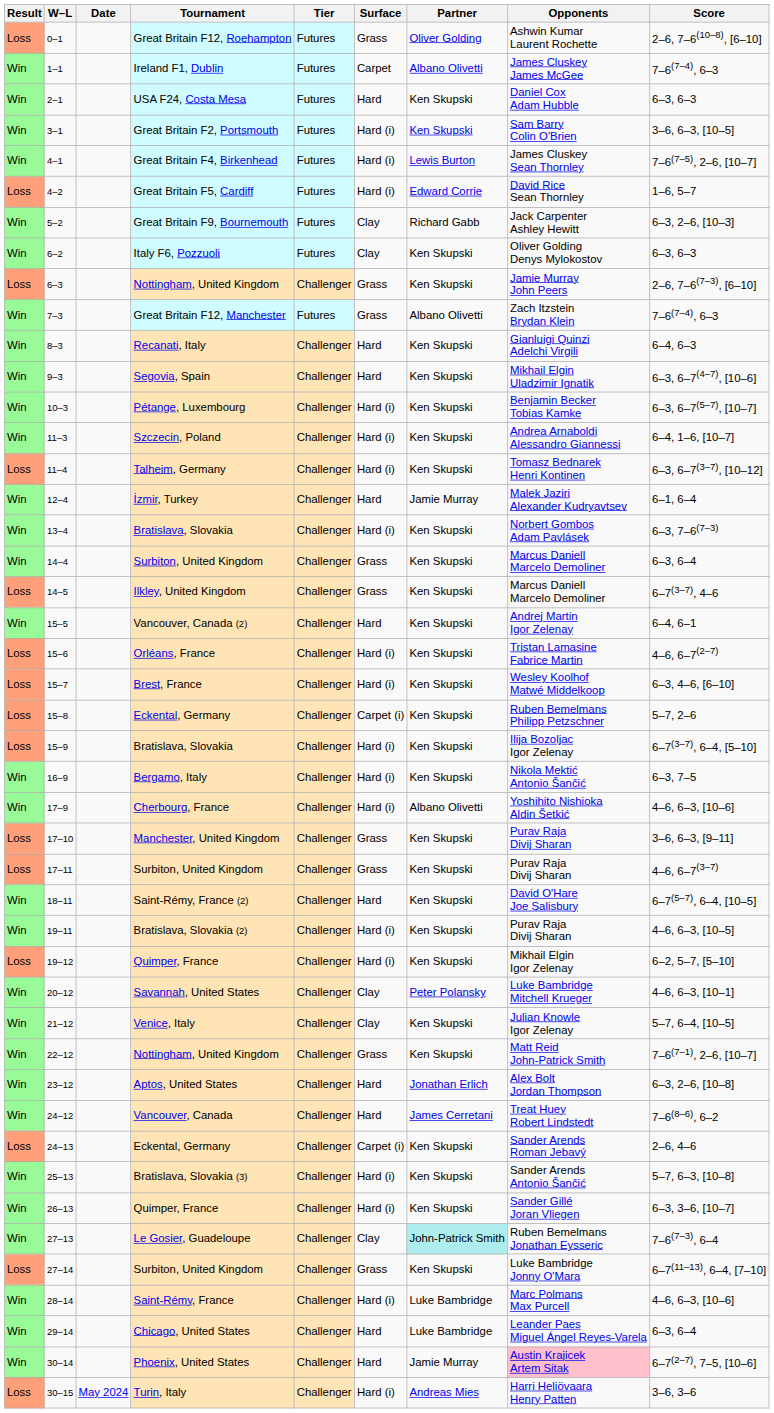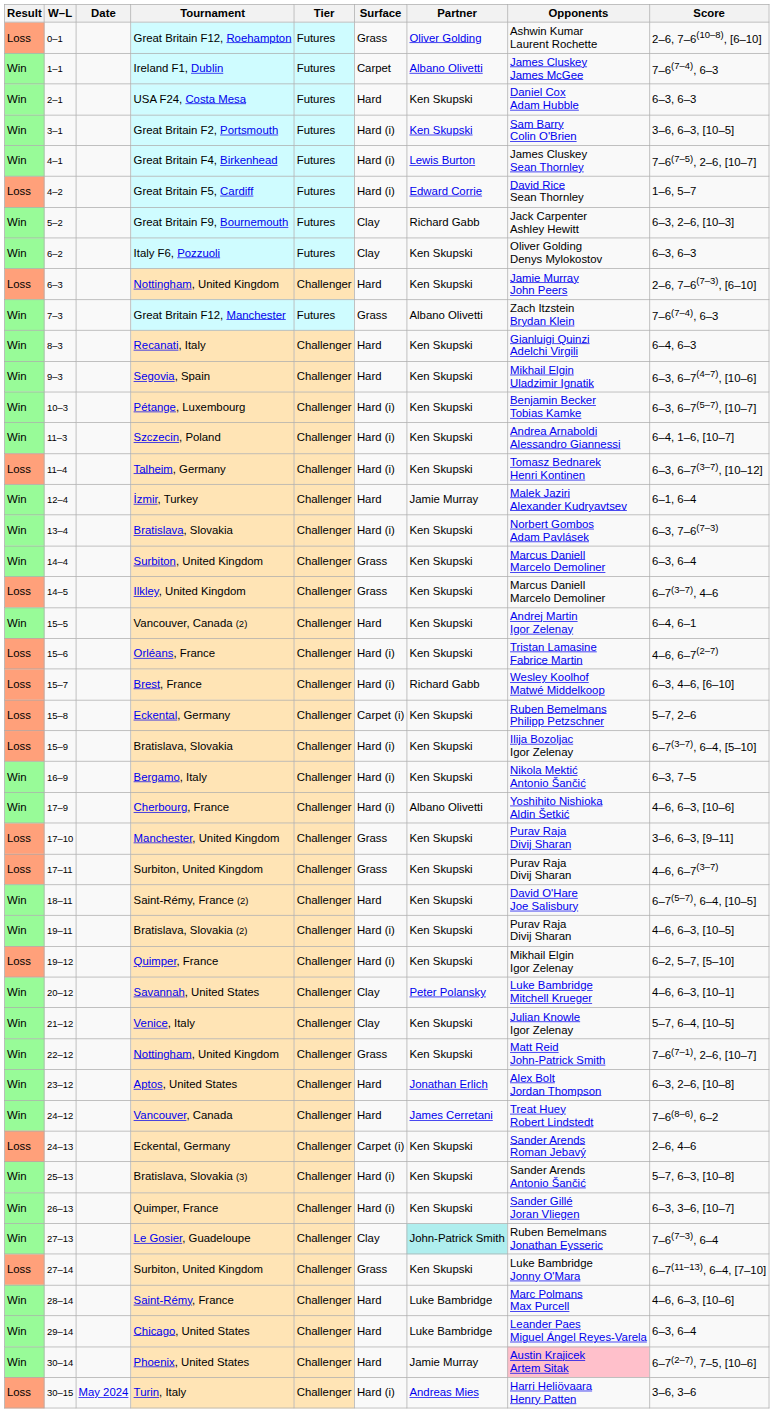 <table class="sortable wikitable">
 <tr>
 <th>Result</th>
 <th class="unsortable">W–L</th>
 <th>Date</th>
 <th>Tournament</th>
 <th>Tier</th>
 <th>Surface</th>
 <th>Partner</th>
 <th>Opponents</th>
 <th class="unsortable">Score</th>
 </tr>
 <tr>
 <td bgcolor=FFA07A>Loss</td>
 <td><small>0–1</small></td>
 <td></td>
 <td style="background:#cffcff;">Great Britain F12, <a href='#'>Roehampton</a></td>
 <td style="background:#cffcff;">Futures</td>
 <td>Grass</td>
 <td> <a href='#'>Oliver Golding</a></td>
 <td> Ashwin Kumar<br> Laurent Rochette</td>
 <td>2–6, 7–6<sup>(10–8)</sup>, [6–10]</td>
 </tr>
 <tr>
 <td bgcolor=98FB98>Win</td>
 <td><small>1–1</small></td>
 <td></td>
 <td style="background:#cffcff;">Ireland F1, <a href='#'>Dublin</a></td>
 <td style="background:#cffcff;">Futures</td>
 <td>Carpet</td>
 <td> <a href='#'>Albano Olivetti</a></td>
 <td> <a href='#'>James Cluskey</a><br> <a href='#'>James McGee</a></td>
 <td>7–6<sup>(7–4)</sup>, 6–3</td>
 </tr>
 <tr>
 <td bgcolor=98FB98>Win</td>
 <td><small>2–1</small></td>
 <td></td>
 <td style="background:#cffcff;">USA F24, <a href='#'>Costa Mesa</a></td>
 <td style="background:#cffcff;">Futures</td>
 <td>Hard</td>
 <td> Ken Skupski</td>
 <td> <a href='#'>Daniel Cox</a><br> <a href='#'>Adam Hubble</a></td>
 <td>6–3, 6–3</td>
 </tr>
 <tr>
 <td bgcolor=98FB98>Win</td>
 <td><small>3–1</small></td>
 <td></td>
 <td style="background:#cffcff;">Great Britain F2, <a href='#'>Portsmouth</a></td>
 <td style="background:#cffcff;">Futures</td>
 <td>Hard (i)</td>
 <td> <a href='#'>Ken Skupski</a></td>
 <td> <a href='#'>Sam Barry</a><br> <a href='#'>Colin O'Brien</a></td>
 <td>3–6, 6–3, [10–5]</td>
 </tr>
 <tr>
 <td bgcolor=98FB98>Win</td>
 <td><small>4–1</small></td>
 <td></td>
 <td style="background:#cffcff;">Great Britain F4, <a href='#'>Birkenhead</a></td>
 <td style="background:#cffcff;">Futures</td>
 <td>Hard (i)</td>
 <td> <a href='#'>Lewis Burton</a></td>
 <td> James Cluskey<br> <a href='#'>Sean Thornley</a></td>
 <td>7–6<sup>(7–5)</sup>, 2–6, [10–7]</td>
 </tr>
 <tr>
 <td bgcolor=FFA07A>Loss</td>
 <td><small>4–2</small></td>
 <td></td>
 <td style="background:#cffcff;">Great Britain F5, <a href='#'>Cardiff</a></td>
 <td style="background:#cffcff;">Futures</td>
 <td>Hard (i)</td>
 <td> <a href='#'>Edward Corrie</a></td>
 <td> <a href='#'>David Rice</a><br> Sean Thornley</td>
 <td>1–6, 5–7</td>
 </tr>
 <tr>
 <td bgcolor=98FB98>Win</td>
 <td><small>5–2</small></td>
 <td></td>
 <td style="background:#cffcff;">Great Britain F9, <a href='#'>Bournemouth</a></td>
 <td style="background:#cffcff;">Futures</td>
 <td>Clay</td>
 <td> Richard Gabb</td>
 <td> Jack Carpenter<br> Ashley Hewitt</td>
 <td>6–3, 2–6, [10–3]</td>
 </tr>
 <tr>
 <td bgcolor=98FB98>Win</td>
 <td><small>6–2</small></td>
 <td></td>
 <td style="background:#cffcff;">Italy F6, <a href='#'>Pozzuoli</a></td>
 <td style="background:#cffcff;">Futures</td>
 <td>Clay</td>
 <td> Ken Skupski</td>
 <td> Oliver Golding<br> Denys Mylokostov</td>
 <td>6–3, 6–3</td>
 </tr>
 <tr>
 <td bgcolor=FFA07A>Loss</td>
 <td><small>6–3</small></td>
 <td><a href='#'></a></td>
 <td style="background:moccasin;"><a href='#'>Nottingham</a>, United Kingdom</td>
 <td style="background:moccasin;">Challenger</td>
-<td>Grass</td>
+<td>Hard</td>
 <td> Ken Skupski</td>
 <td> <a href='#'>Jamie Murray</a><br> <a href='#'>John Peers</a></td>
 <td>2–6, 7–6<sup>(7–3)</sup>, [6–10]</td>
 </tr>
 <tr>
 <td bgcolor=98FB98>Win</td>
 <td><small>7–3</small></td>
 <td></td>
 <td style="background:#cffcff;">Great Britain F12, <a href='#'>Manchester</a></td>
 <td style="background:#cffcff;">Futures</td>
 <td>Grass</td>
 <td> Albano Olivetti</td>
 <td> Zach Itzstein<br> <a href='#'>Brydan Klein</a></td>
 <td>7–6<sup>(7–4)</sup>, 6–3</td>
 </tr>
 <tr>
 <td bgcolor=98FB98>Win</td>
 <td><small>8–3</small></td>
 <td><a href='#'></a></td>
 <td style="background:moccasin;"><a href='#'>Recanati</a>, Italy</td>
 <td style="background:moccasin;">Challenger</td>
 <td>Hard</td>
 <td> Ken Skupski</td>
 <td> <a href='#'>Gianluigi Quinzi</a><br> <a href='#'>Adelchi Virgili</a></td>
 <td>6–4, 6–3</td>
 </tr>
 <tr>
 <td bgcolor=98FB98>Win</td>
 <td><small>9–3</small></td>
 <td><a href='#'></a></td>
 <td style="background:moccasin;"><a href='#'>Segovia</a>, Spain</td>
 <td style="background:moccasin;">Challenger</td>
 <td>Hard</td>
 <td> Ken Skupski</td>
 <td> <a href='#'>Mikhail Elgin</a><br> <a href='#'>Uladzimir Ignatik</a></td>
 <td>6–3, 6–7<sup>(4–7)</sup>, [10–6]</td>
 </tr>
 <tr>
 <td bgcolor=98FB98>Win</td>
 <td><small>10–3</small></td>
 <td><a href='#'></a></td>
 <td style="background:moccasin;"><a href='#'>Pétange</a>, Luxembourg</td>
 <td style="background:moccasin;">Challenger</td>
 <td>Hard (i)</td>
 <td> Ken Skupski</td>
 <td> <a href='#'>Benjamin Becker</a><br> <a href='#'>Tobias Kamke</a></td>
 <td>6–3, 6–7<sup>(5–7)</sup>, [10–7]</td>
 </tr>
 <tr>
 <td bgcolor=98FB98>Win</td>
 <td><small>11–3</small></td>
 <td><a href='#'></a></td>
 <td style="background:moccasin;"><a href='#'>Szczecin</a>, Poland</td>
 <td style="background:moccasin;">Challenger</td>
 <td>Hard (i)</td>
 <td> Ken Skupski</td>
 <td> <a href='#'>Andrea Arnaboldi</a><br> <a href='#'>Alessandro Giannessi</a></td>
 <td>6–4, 1–6, [10–7]</td>
 </tr>
 <tr>
 <td bgcolor=FFA07A>Loss</td>
 <td><small>11–4</small></td>
 <td><a href='#'></a></td>
 <td style="background:moccasin;"><a href='#'>Talheim</a>, Germany</td>
 <td style="background:moccasin;">Challenger</td>
 <td>Hard (i)</td>
 <td> Ken Skupski</td>
 <td> <a href='#'>Tomasz Bednarek</a><br> <a href='#'>Henri Kontinen</a></td>
 <td>6–3, 6–7<sup>(3–7)</sup>, [10–12]</td>
 </tr>
 <tr>
 <td bgcolor=98FB98>Win</td>
 <td><small>12–4</small></td>
 <td><a href='#'></a></td>
 <td style="background:moccasin;"><a href='#'>İzmir</a>, Turkey</td>
 <td style="background:moccasin;">Challenger</td>
 <td>Hard</td>
 <td> Jamie Murray</td>
 <td> <a href='#'>Malek Jaziri</a><br> <a href='#'>Alexander Kudryavtsev</a></td>
 <td>6–1, 6–4</td>
 </tr>
 <tr>
 <td bgcolor=98FB98>Win</td>
 <td><small>13–4</small></td>
 <td><a href='#'></a></td>
 <td style="background:moccasin;"><a href='#'>Bratislava</a>, Slovakia</td>
 <td style="background:moccasin;">Challenger</td>
 <td>Hard (i)</td>
 <td> Ken Skupski</td>
 <td> <a href='#'>Norbert Gombos</a><br> <a href='#'>Adam Pavlásek</a></td>
 <td>6–3, 7–6<sup>(7–3)</sup></td>
 </tr>
 <tr>
 <td bgcolor=98FB98>Win</td>
 <td><small>14–4</small></td>
 <td><a href='#'></a></td>
 <td style="background:moccasin;"><a href='#'>Surbiton</a>, United Kingdom</td>
 <td style="background:moccasin;">Challenger</td>
 <td>Grass</td>
 <td> Ken Skupski</td>
 <td> <a href='#'>Marcus Daniell</a><br> <a href='#'>Marcelo Demoliner</a></td>
 <td>6–3, 6–4</td>
 </tr>
 <tr>
 <td bgcolor=FFA07A>Loss</td>
 <td><small>14–5</small></td>
 <td><a href='#'></a></td>
 <td style="background:moccasin;"><a href='#'>Ilkley</a>, United Kingdom</td>
 <td style="background:moccasin;">Challenger</td>
 <td>Grass</td>
 <td> Ken Skupski</td>
 <td> Marcus Daniell<br> Marcelo Demoliner</td>
 <td>6–7<sup>(3–7)</sup>, 4–6</td>
 </tr>
 <tr>
 <td bgcolor=98FB98>Win</td>
 <td><small>15–5</small></td>
 <td><a href='#'></a></td>
 <td style="background:moccasin;">Vancouver, Canada <small>(2)</small></td>
 <td style="background:moccasin;">Challenger</td>
 <td>Hard</td>
 <td> Ken Skupski</td>
 <td> <a href='#'>Andrej Martin</a><br> <a href='#'>Igor Zelenay</a></td>
 <td>6–4, 6–1</td>
 </tr>
 <tr>
 <td bgcolor=FFA07A>Loss</td>
 <td><small>15–6</small></td>
 <td><a href='#'></a></td>
 <td style="background:moccasin;"><a href='#'>Orléans</a>, France</td>
 <td style="background:moccasin;">Challenger</td>
 <td>Hard (i)</td>
 <td> Ken Skupski</td>
 <td> <a href='#'>Tristan Lamasine</a><br> <a href='#'>Fabrice Martin</a></td>
 <td>4–6, 6–7<sup>(2–7)</sup></td>
 </tr>
 <tr>
 <td bgcolor=FFA07A>Loss</td>
 <td><small>15–7</small></td>
 <td><a href='#'></a></td>
 <td style="background:moccasin;"><a href='#'>Brest</a>, France</td>
 <td style="background:moccasin;">Challenger</td>
 <td>Hard (i)</td>
-<td> Ken Skupski</td>
+<td> Richard Gabb</td>
 <td> <a href='#'>Wesley Koolhof</a><br> <a href='#'>Matwé Middelkoop</a></td>
 <td>6–3, 4–6, [6–10]</td>
 </tr>
 <tr>
 <td bgcolor=FFA07A>Loss</td>
 <td><small>15–8</small></td>
 <td><a href='#'></a></td>
 <td style="background:moccasin;"><a href='#'>Eckental</a>, Germany</td>
 <td style="background:moccasin;">Challenger</td>
 <td>Carpet (i)</td>
 <td> Ken Skupski</td>
 <td> <a href='#'>Ruben Bemelmans</a><br> <a href='#'>Philipp Petzschner</a></td>
 <td>5–7, 2–6</td>
 </tr>
 <tr>
 <td bgcolor=FFA07A>Loss</td>
 <td><small>15–9</small></td>
 <td><a href='#'></a></td>
 <td style="background:moccasin;">Bratislava, Slovakia</td>
 <td style="background:moccasin;">Challenger</td>
 <td>Hard (i)</td>
 <td> Ken Skupski</td>
 <td> <a href='#'>Ilija Bozoljac</a><br> Igor Zelenay</td>
 <td>6–7<sup>(3–7)</sup>, 6–4, [5–10]</td>
 </tr>
 <tr>
 <td bgcolor=98FB98>Win</td>
 <td><small>16–9</small></td>
 <td><a href='#'></a></td>
 <td style="background:moccasin;"><a href='#'>Bergamo</a>, Italy</td>
 <td style="background:moccasin;">Challenger</td>
 <td>Hard (i)</td>
 <td> Ken Skupski</td>
 <td> <a href='#'>Nikola Mektić</a><br> <a href='#'>Antonio Šančić</a></td>
 <td>6–3, 7–5</td>
 </tr>
 <tr>
 <td bgcolor=98FB98>Win</td>
 <td><small>17–9</small></td>
 <td><a href='#'></a></td>
 <td style="background:moccasin;"><a href='#'>Cherbourg</a>, France</td>
 <td style="background:moccasin;">Challenger</td>
 <td>Hard (i)</td>
 <td> Albano Olivetti</td>
 <td> <a href='#'>Yoshihito Nishioka</a><br> <a href='#'>Aldin Šetkić</a></td>
 <td>4–6, 6–3, [10–6]</td>
 </tr>
 <tr>
 <td bgcolor=FFA07A>Loss</td>
 <td><small>17–10</small></td>
 <td><a href='#'></a></td>
 <td style="background:moccasin;"><a href='#'>Manchester</a>, United Kingdom</td>
 <td style="background:moccasin;">Challenger</td>
 <td>Grass</td>
 <td> Ken Skupski</td>
 <td> <a href='#'>Purav Raja</a><br> <a href='#'>Divij Sharan</a></td>
 <td>3–6, 6–3, [9–11]</td>
 </tr>
 <tr>
 <td bgcolor=FFA07A>Loss</td>
 <td><small>17–11</small></td>
 <td><a href='#'></a></td>
 <td style="background:moccasin;">Surbiton, United Kingdom</td>
 <td style="background:moccasin;">Challenger</td>
 <td>Grass</td>
 <td> Ken Skupski</td>
 <td> Purav Raja<br> Divij Sharan</td>
 <td>4–6, 6–7<sup>(3–7)</sup></td>
 </tr>
 <tr>
 <td bgcolor=98FB98>Win</td>
 <td><small>18–11</small></td>
 <td><a href='#'></a></td>
 <td style="background:moccasin;">Saint-Rémy, France <small>(2)</small></td>
 <td style="background:moccasin;">Challenger</td>
 <td>Hard</td>
 <td> Ken Skupski</td>
 <td> <a href='#'>David O'Hare</a><br> <a href='#'>Joe Salisbury</a></td>
 <td>6–7<sup>(5–7)</sup>, 6–4, [10–5]</td>
 </tr>
 <tr>
 <td bgcolor=98FB98>Win</td>
 <td><small>19–11</small></td>
 <td><a href='#'></a></td>
 <td style="background:moccasin;">Bratislava, Slovakia <small>(2)</small></td>
 <td style="background:moccasin;">Challenger</td>
 <td>Hard (i)</td>
 <td> Ken Skupski</td>
 <td> Purav Raja<br> Divij Sharan</td>
 <td>4–6, 6–3, [10–5]</td>
 </tr>
 <tr>
 <td bgcolor=FFA07A>Loss</td>
 <td><small>19–12</small></td>
 <td><a href='#'></a></td>
 <td style="background:moccasin;"><a href='#'>Quimper</a>, France</td>
 <td style="background:moccasin;">Challenger</td>
 <td>Hard (i)</td>
 <td> Ken Skupski</td>
 <td> Mikhail Elgin<br> Igor Zelenay</td>
 <td>6–2, 5–7, [5–10]</td>
 </tr>
 <tr>
 <td bgcolor=98FB98>Win</td>
 <td><small>20–12</small></td>
 <td><a href='#'></a></td>
 <td style="background:moccasin;"><a href='#'>Savannah</a>, United States</td>
 <td style="background:moccasin;">Challenger</td>
 <td>Clay</td>
 <td> <a href='#'>Peter Polansky</a></td>
 <td> <a href='#'>Luke Bambridge</a><br> <a href='#'>Mitchell Krueger</a></td>
 <td>4–6, 6–3, [10–1]</td>
 </tr>
 <tr>
 <td bgcolor=98FB98>Win</td>
 <td><small>21–12</small></td>
 <td><a href='#'></a></td>
 <td style="background:moccasin;"><a href='#'>Venice</a>, Italy</td>
 <td style="background:moccasin;">Challenger</td>
 <td>Clay</td>
 <td> Ken Skupski</td>
 <td> <a href='#'>Julian Knowle</a><br> Igor Zelenay</td>
 <td>5–7, 6–4, [10–5]</td>
 </tr>
 <tr>
 <td bgcolor=98FB98>Win</td>
 <td><small>22–12</small></td>
 <td><a href='#'></a></td>
 <td style="background:moccasin;"><a href='#'>Nottingham</a>, United Kingdom</td>
 <td style="background:moccasin;">Challenger</td>
 <td>Grass</td>
 <td> Ken Skupski</td>
 <td> <a href='#'>Matt Reid</a><br> <a href='#'>John-Patrick Smith</a></td>
 <td>7–6<sup>(7–1)</sup>, 2–6, [10–7]</td>
 </tr>
 <tr>
 <td bgcolor=98FB98>Win</td>
 <td><small>23–12</small></td>
 <td><a href='#'></a></td>
 <td style="background:moccasin;"><a href='#'>Aptos</a>, United States</td>
 <td style="background:moccasin;">Challenger</td>
 <td>Hard</td>
 <td> <a href='#'>Jonathan Erlich</a></td>
 <td> <a href='#'>Alex Bolt</a><br> <a href='#'>Jordan Thompson</a></td>
 <td>6–3, 2–6, [10–8]</td>
 </tr>
 <tr>
 <td bgcolor=98FB98>Win</td>
 <td><small>24–12</small></td>
 <td><a href='#'></a></td>
 <td style="background:moccasin;"><a href='#'>Vancouver</a>, Canada</td>
 <td style="background:moccasin;">Challenger</td>
 <td>Hard</td>
 <td> <a href='#'>James Cerretani</a></td>
 <td> <a href='#'>Treat Huey</a><br> <a href='#'>Robert Lindstedt</a></td>
 <td>7–6<sup>(8–6)</sup>, 6–2</td>
 </tr>
 <tr>
 <td bgcolor=FFA07A>Loss</td>
 <td><small>24–13</small></td>
 <td><a href='#'></a></td>
 <td style="background:moccasin;">Eckental, Germany</td>
 <td style="background:moccasin;">Challenger</td>
 <td>Carpet (i)</td>
 <td> Ken Skupski</td>
 <td> <a href='#'>Sander Arends</a><br> <a href='#'>Roman Jebavý</a></td>
 <td>2–6, 4–6</td>
 </tr>
 <tr>
 <td bgcolor=98FB98>Win</td>
 <td><small>25–13</small></td>
 <td><a href='#'></a></td>
 <td style="background:moccasin;">Bratislava, Slovakia <small>(3)</small></td>
 <td style="background:moccasin;">Challenger</td>
 <td>Hard (i)</td>
 <td> Ken Skupski</td>
 <td> Sander Arends<br> <a href='#'>Antonio Šančić</a></td>
 <td>5–7, 6–3, [10–8]</td>
 </tr>
 <tr>
 <td bgcolor=98FB98>Win</td>
 <td><small>26–13</small></td>
 <td><a href='#'></a></td>
 <td style="background:moccasin;">Quimper, France</td>
 <td style="background:moccasin;">Challenger</td>
 <td>Hard (i)</td>
 <td> Ken Skupski</td>
 <td> <a href='#'>Sander Gillé</a><br> <a href='#'>Joran Vliegen</a></td>
 <td>6–3, 3–6, [10–7]</td>
 </tr>
 <tr>
 <td bgcolor=98FB98>Win</td>
 <td><small>27–13</small></td>
 <td><a href='#'></a></td>
 <td style="background:moccasin;"><a href='#'>Le Gosier</a>, Guadeloupe</td>
 <td style="background:moccasin;">Challenger</td>
 <td>Clay</td>
 <td style="background: paleturquoise;"> John-Patrick Smith</td>
 <td> Ruben Bemelmans<br> <a href='#'>Jonathan Eysseric</a></td>
 <td>7–6<sup>(7–3)</sup>, 6–4</td>
 </tr>
 <tr>
 <td bgcolor=FFA07A>Loss</td>
 <td><small>27–14</small></td>
 <td><a href='#'></a></td>
 <td style="background:moccasin;">Surbiton, United Kingdom</td>
 <td style="background:moccasin;">Challenger</td>
 <td>Grass</td>
 <td> Ken Skupski</td>
 <td> Luke Bambridge<br> <a href='#'>Jonny O'Mara</a></td>
 <td>6–7<sup>(11–13)</sup>, 6–4, [7–10]</td>
 </tr>
 <tr>
 <td bgcolor=98FB98>Win</td>
 <td><small>28–14</small></td>
 <td><a href='#'></a></td>
 <td style="background:moccasin;"><a href='#'>Saint-Rémy</a>, France</td>
 <td style="background:moccasin;">Challenger</td>
-<td>Hard (i)</td>
+<td>Hard</td>
 <td> Luke Bambridge</td>
 <td> <a href='#'>Marc Polmans</a><br> <a href='#'>Max Purcell</a></td>
 <td>4–6, 6–3, [10–6]</td>
 </tr>
 <tr>
 <td bgcolor=98FB98>Win</td>
 <td><small>29–14</small></td>
 <td><a href='#'></a></td>
 <td style="background:moccasin;"><a href='#'>Chicago</a>, United States</td>
 <td style="background:moccasin;">Challenger</td>
 <td>Hard</td>
 <td> Luke Bambridge</td>
 <td> <a href='#'>Leander Paes</a><br> <a href='#'>Miguel Ángel Reyes-Varela</a></td>
 <td>6–3, 6–4</td>
 </tr>
 <tr>
 <td bgcolor=98FB98>Win</td>
 <td><small>30–14</small></td>
 <td><a href='#'></a></td>
 <td style="background:moccasin;"><a href='#'>Phoenix</a>, United States</td>
 <td style="background:moccasin;">Challenger</td>
 <td>Hard</td>
 <td> Jamie Murray</td>
 <td style="background: pink;"> <a href='#'>Austin Krajicek</a><br> <a href='#'>Artem Sitak</a></td>
 <td>6–7<sup>(2–7)</sup>, 7–5, [10–6]</td>
 </tr>
 <tr>
 <td bgcolor=FFA07A>Loss</td>
 <td><small>30–15</small></td>
 <td><a href='#'>May 2024</a></td>
 <td style="background:moccasin;"><a href='#'>Turin</a>, Italy</td>
 <td style="background:moccasin;">Challenger</td>
 <td>Hard (i)</td>
 <td> <a href='#'>Andreas Mies</a></td>
 <td> <a href='#'>Harri Heliövaara</a><br> <a href='#'>Henry Patten</a></td>
 <td>3–6, 3–6</td>
 </tr>
 </table>
